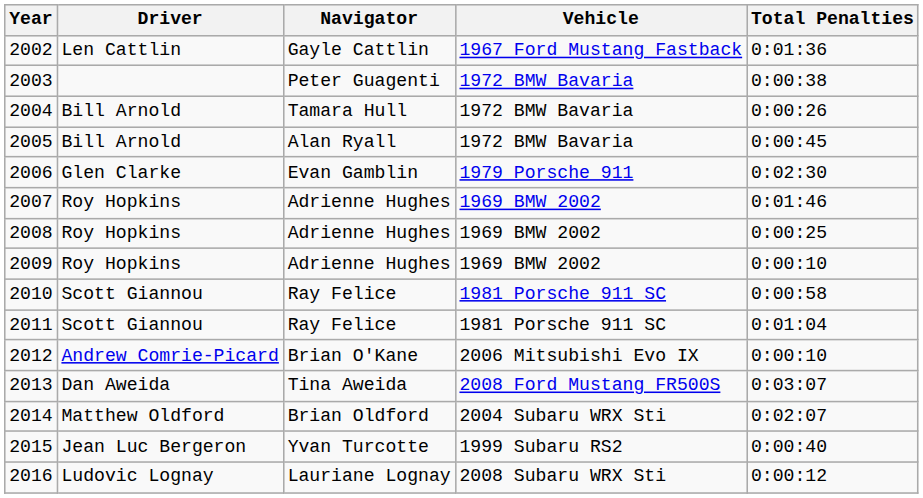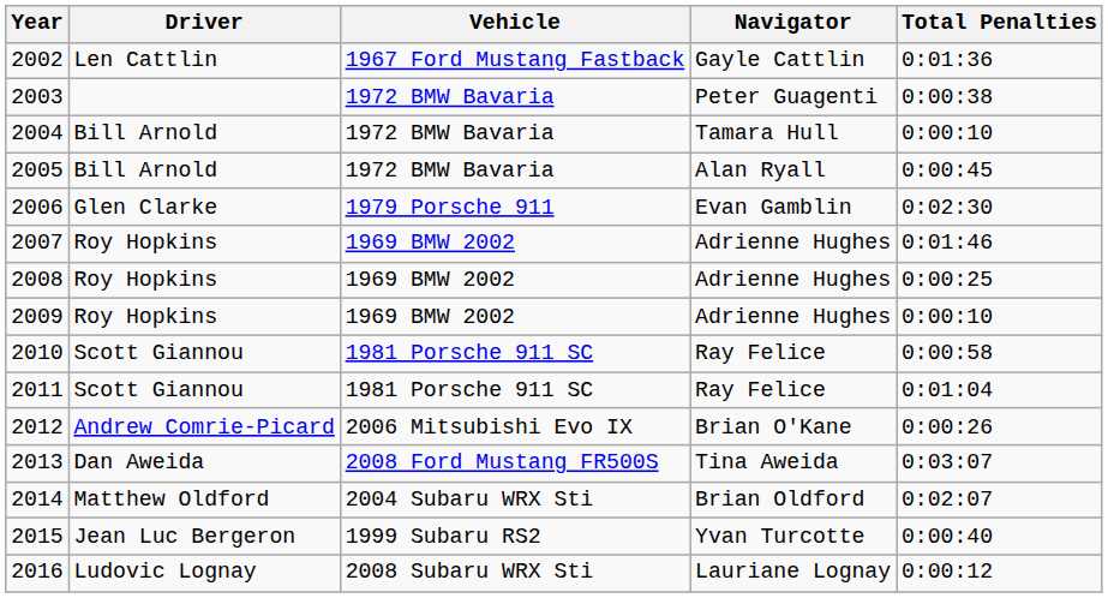 <table class="wikitable sortable" style="font-size: 90%;">
 <tr>
 <th>Year</th>
 <th>Driver</th>
+<th>Vehicle</th>
 <th>Navigator</th>
-<th>Vehicle</th>
 <th>Total Penalties</th>
 </tr>
 <tr>
 <td>2002</td>
 <td> Len Cattlin</td>
+<td><a href='#'>1967 Ford Mustang Fastback</a></td>
 <td> Gayle Cattlin</td>
-<td><a href='#'>1967 Ford Mustang Fastback</a></td>
 <td>0:01:36</td>
 </tr>
 <tr>
 <td>2003</td>
 <td> </td>
+<td><a href='#'>1972 BMW Bavaria</a></td>
 <td> Peter Guagenti</td>
-<td><a href='#'>1972 BMW Bavaria</a></td>
 <td>0:00:38</td>
 </tr>
 <tr>
 <td>2004</td>
 <td> Bill Arnold</td>
+<td>1972 BMW Bavaria</td>
 <td> Tamara Hull</td>
-<td>1972 BMW Bavaria</td>
-<td>0:00:26</td>
+<td>0:00:10</td>
 </tr>
 <tr>
 <td>2005</td>
 <td> Bill Arnold</td>
+<td>1972 BMW Bavaria</td>
 <td> Alan Ryall</td>
-<td>1972 BMW Bavaria</td>
 <td>0:00:45</td>
 </tr>
 <tr>
 <td>2006</td>
 <td> Glen Clarke</td>
+<td><a href='#'>1979 Porsche 911</a></td>
 <td> Evan Gamblin</td>
-<td><a href='#'>1979 Porsche 911</a></td>
 <td>0:02:30</td>
 </tr>
 <tr>
 <td>2007</td>
 <td> Roy Hopkins</td>
+<td><a href='#'>1969 BMW 2002</a></td>
 <td> Adrienne Hughes</td>
-<td><a href='#'>1969 BMW 2002</a></td>
 <td>0:01:46</td>
 </tr>
 <tr>
 <td>2008</td>
 <td> Roy Hopkins</td>
+<td>1969 BMW 2002</td>
 <td> Adrienne Hughes</td>
-<td>1969 BMW 2002</td>
 <td>0:00:25</td>
 </tr>
 <tr>
 <td>2009</td>
 <td> Roy Hopkins</td>
+<td>1969 BMW 2002</td>
 <td> Adrienne Hughes</td>
-<td>1969 BMW 2002</td>
 <td>0:00:10</td>
 </tr>
 <tr>
 <td>2010</td>
 <td> Scott Giannou</td>
+<td><a href='#'>1981 Porsche 911 SC</a></td>
 <td> Ray Felice</td>
-<td><a href='#'>1981 Porsche 911 SC</a></td>
 <td>0:00:58</td>
 </tr>
 <tr>
 <td>2011</td>
 <td> Scott Giannou</td>
+<td>1981 Porsche 911 SC</td>
 <td> Ray Felice</td>
-<td>1981 Porsche 911 SC</td>
 <td>0:01:04</td>
 </tr>
 <tr>
 <td>2012</td>
 <td> <a href='#'>Andrew Comrie-Picard</a></td>
+<td Mitsubishi Evo>2006 Mitsubishi Evo IX</td>
 <td> Brian O'Kane</td>
-<td Mitsubishi Evo>2006 Mitsubishi Evo IX</td>
-<td>0:00:10</td>
+<td>0:00:26</td>
 </tr>
 <tr>
 <td>2013</td>
 <td> Dan Aweida</td>
+<td><a href='#'>2008 Ford Mustang FR500S</a></td>
 <td> Tina Aweida</td>
-<td><a href='#'>2008 Ford Mustang FR500S</a></td>
 <td>0:03:07</td>
 </tr>
 <tr>
 <td>2014</td>
 <td> Matthew Oldford</td>
+<td>2004 Subaru WRX Sti</td>
 <td> Brian Oldford</td>
-<td>2004 Subaru WRX Sti</td>
 <td>0:02:07</td>
 </tr>
 <tr>
 <td>2015</td>
 <td> Jean Luc Bergeron</td>
+<td>1999 Subaru RS2</td>
 <td> Yvan Turcotte</td>
-<td>1999 Subaru RS2</td>
 <td>0:00:40</td>
 </tr>
 <tr>
 <td>2016</td>
 <td> Ludovic Lognay</td>
+<td>2008 Subaru WRX Sti</td>
 <td> Lauriane Lognay</td>
-<td>2008 Subaru WRX Sti</td>
 <td>0:00:12</td>
 </tr>
 </table>
